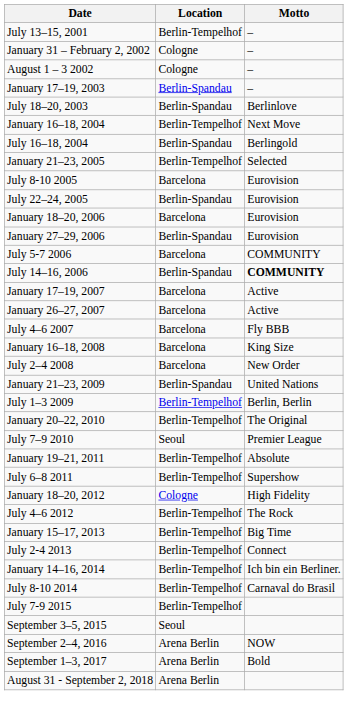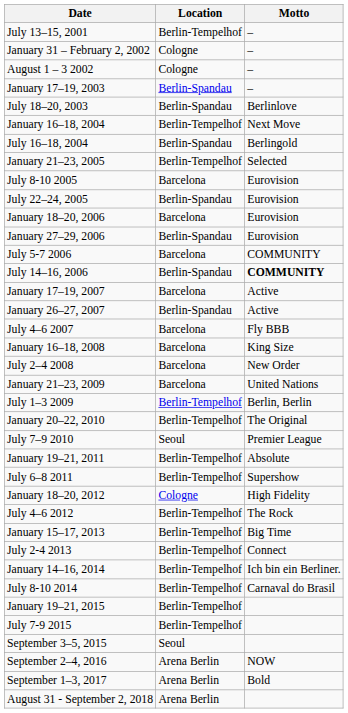 <table class="wikitable">
 <tr>
 <th>Date</th>
 <th>Location</th>
 <th>Motto</th>
 </tr>
 <tr>
 <td>July 13–15, 2001</td>
 <td>Berlin-Tempelhof</td>
 <td>–</td>
 </tr>
 <tr>
 <td>January 31 – February 2, 2002</td>
 <td>Cologne</td>
 <td>–</td>
 </tr>
 <tr>
 <td>August 1 – 3 2002</td>
 <td>Cologne</td>
 <td>–</td>
 </tr>
 <tr>
 <td>January 17–19, 2003</td>
 <td><a href='#'>Berlin-Spandau</a></td>
 <td>–</td>
 </tr>
 <tr>
 <td>July 18–20, 2003</td>
 <td>Berlin-Spandau</td>
 <td>Berlinlove</td>
 </tr>
 <tr>
 <td>January 16–18, 2004</td>
 <td>Berlin-Tempelhof</td>
 <td>Next Move</td>
 </tr>
 <tr>
 <td>July 16–18, 2004</td>
 <td>Berlin-Spandau</td>
 <td>Berlingold</td>
 </tr>
 <tr>
 <td>January 21–23, 2005</td>
 <td>Berlin-Tempelhof</td>
 <td>Selected</td>
 </tr>
 <tr>
 <td>July 8-10 2005</td>
 <td>Barcelona</td>
 <td>Eurovision</td>
 </tr>
 <tr>
 <td>July 22–24, 2005</td>
 <td>Berlin-Spandau</td>
 <td>Eurovision</td>
 </tr>
 <tr>
 <td>January 18–20, 2006</td>
 <td>Barcelona</td>
 <td>Eurovision</td>
 </tr>
 <tr>
 <td>January 27–29, 2006</td>
 <td>Berlin-Spandau</td>
 <td>Eurovision</td>
 </tr>
 <tr>
 <td>July 5-7 2006</td>
 <td>Barcelona</td>
 <td>COMMUNITY</td>
 </tr>
 <tr>
 <td>July 14–16, 2006</td>
 <td>Berlin-Spandau</td>
 <td><strong>COMMUNITY</strong></td>
 </tr>
 <tr>
 <td>January 17–19, 2007</td>
 <td>Barcelona</td>
 <td>Active</td>
 </tr>
 <tr>
 <td>January 26–27, 2007</td>
-<td>Barcelona</td>
+<td>Berlin-Spandau</td>
 <td>Active</td>
 </tr>
 <tr>
 <td>July 4–6 2007</td>
 <td>Barcelona</td>
 <td>Fly BBB</td>
 </tr>
 <tr>
 <td>January 16–18, 2008</td>
 <td>Barcelona</td>
 <td>King Size</td>
 </tr>
 <tr>
 <td>July 2–4 2008</td>
 <td>Barcelona</td>
 <td>New Order</td>
 </tr>
 <tr>
 <td>January 21–23, 2009</td>
-<td>Berlin-Spandau</td>
+<td>Barcelona</td>
 <td>United Nations</td>
 </tr>
 <tr>
 <td>July 1–3 2009</td>
 <td><a href='#'>Berlin-Tempelhof</a></td>
 <td>Berlin, Berlin</td>
 </tr>
 <tr>
 <td>January 20–22, 2010</td>
 <td>Berlin-Tempelhof</td>
 <td>The Original</td>
 </tr>
 <tr>
 <td>July 7–9 2010</td>
 <td>Seoul</td>
 <td>Premier League</td>
 </tr>
 <tr>
 <td>January 19–21, 2011</td>
 <td>Berlin-Tempelhof</td>
 <td>Absolute</td>
 </tr>
 <tr>
 <td>July 6–8 2011</td>
 <td>Berlin-Tempelhof</td>
 <td>Supershow</td>
 </tr>
 <tr>
 <td>January 18–20, 2012</td>
 <td><a href='#'>Cologne</a></td>
 <td>High Fidelity</td>
 </tr>
 <tr>
 <td>July 4–6 2012</td>
 <td>Berlin-Tempelhof</td>
 <td>The Rock</td>
 </tr>
 <tr>
 <td>January 15–17, 2013</td>
 <td>Berlin-Tempelhof</td>
 <td>Big Time</td>
 </tr>
 <tr>
 <td>July 2-4 2013</td>
 <td>Berlin-Tempelhof</td>
 <td>Connect</td>
 </tr>
 <tr>
 <td>January 14–16, 2014</td>
 <td>Berlin-Tempelhof</td>
 <td>Ich bin ein Berliner.</td>
 </tr>
 <tr>
 <td>July 8-10 2014</td>
 <td>Berlin-Tempelhof</td>
 <td>Carnaval do Brasil</td>
 </tr>
 <tr>
+<td>January 19–21, 2015</td>
+<td>Berlin-Tempelhof</td>
+<td></td>
+</tr>
+<tr>
 <td>July 7-9 2015</td>
 <td>Berlin-Tempelhof</td>
 <td></td>
 </tr>
 <tr>
 <td>September 3–5, 2015</td>
 <td>Seoul</td>
 <td></td>
 </tr>
 <tr>
 <td>September 2–4, 2016</td>
 <td>Arena Berlin</td>
 <td>NOW</td>
 </tr>
 <tr>
 <td>September 1–3, 2017</td>
 <td>Arena Berlin</td>
 <td>Bold</td>
 </tr>
 <tr>
 <td>August 31 - September 2, 2018</td>
 <td>Arena Berlin</td>
 <td></td>
 </tr>
 </table>
